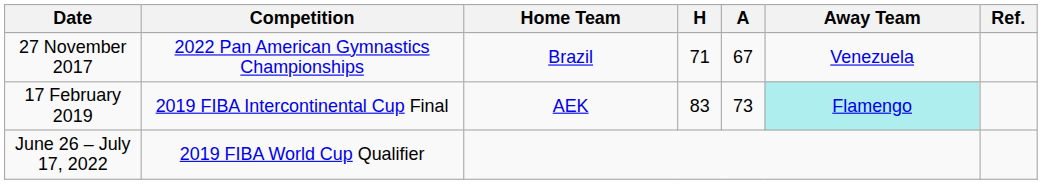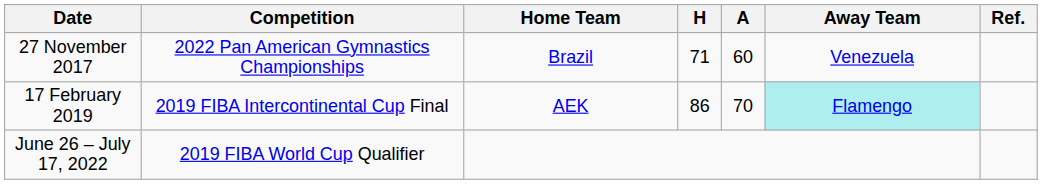 <table class="wikitable" style="width:73%; text-align:center">
 <tr>
 <th width=6%>Date</th>
 <th width=18%>Competition</th>
 <th width=12%>Home Team</th>
 <th width=2%>H</th>
 <th width=2%>A</th>
 <th width=12%>Away Team</th>
 <th width=2%>Ref.</th>
 </tr>
 <tr>
 <td>27 November 2017</td>
 <td><a href='#'>2022 Pan American Gymnastics Championships</a></td>
 <td> <a href='#'>Brazil</a></td>
 <td>71</td>
-<td>67</td>
+<td>60</td>
 <td> <a href='#'>Venezuela</a></td>
 <td></td>
 </tr>
 <tr>
 <td>17 February 2019</td>
 <td><a href='#'>2019 FIBA Intercontinental Cup</a> Final</td>
 <td> <a href='#'>AEK</a></td>
-<td>83</td>
-<td>73</td>
+<td>86</td>
+<td>70</td>
 <td style="background: paleturquoise;"> <a href='#'>Flamengo</a></td>
 <td></td>
 </tr>
 <tr>
 <td>June 26 – July 17, 2022</td>
 <td><a href='#'>2019 FIBA World Cup</a> Qualifier</td>
 <td colspan=4></td>
 </tr>
 </table>
